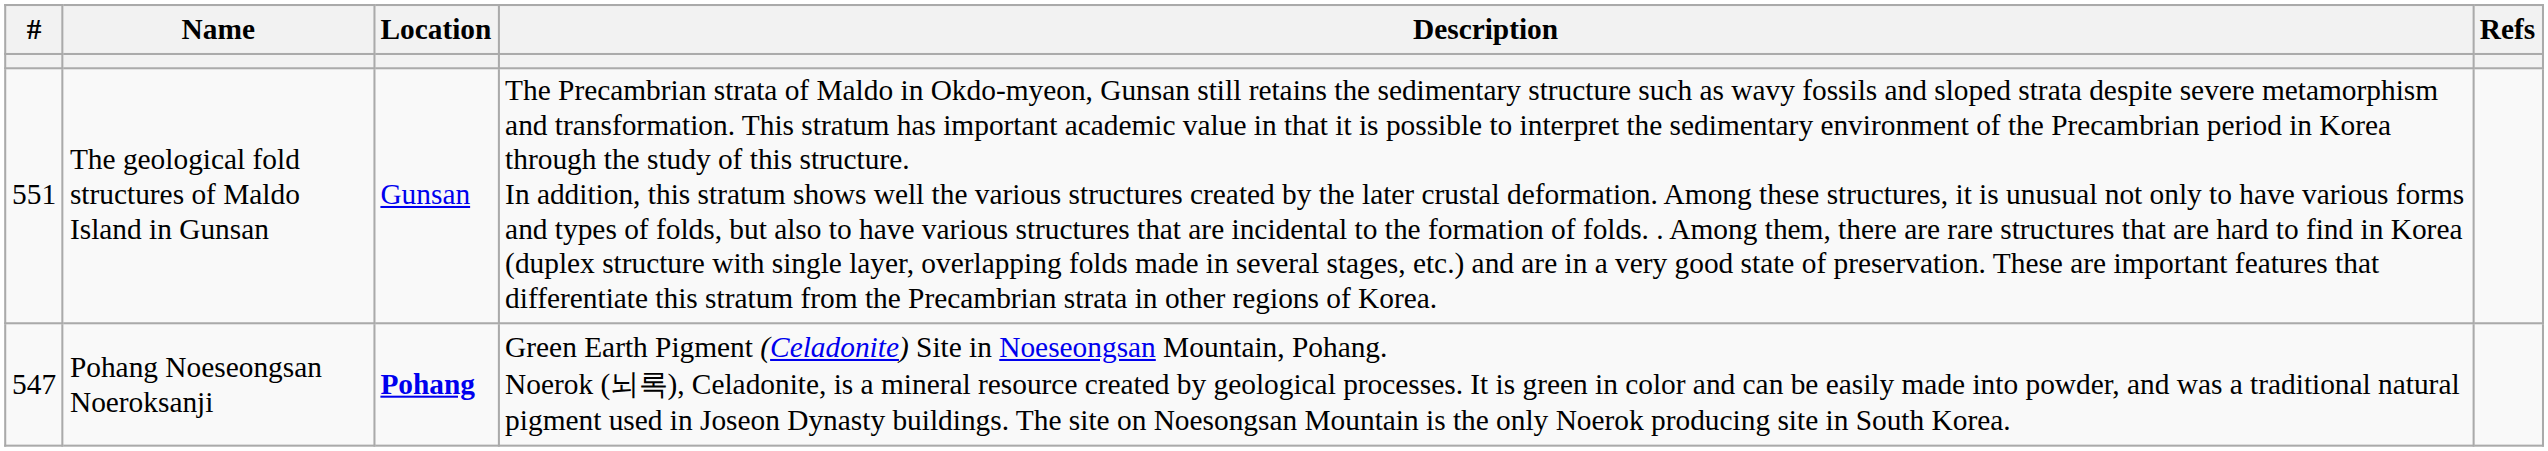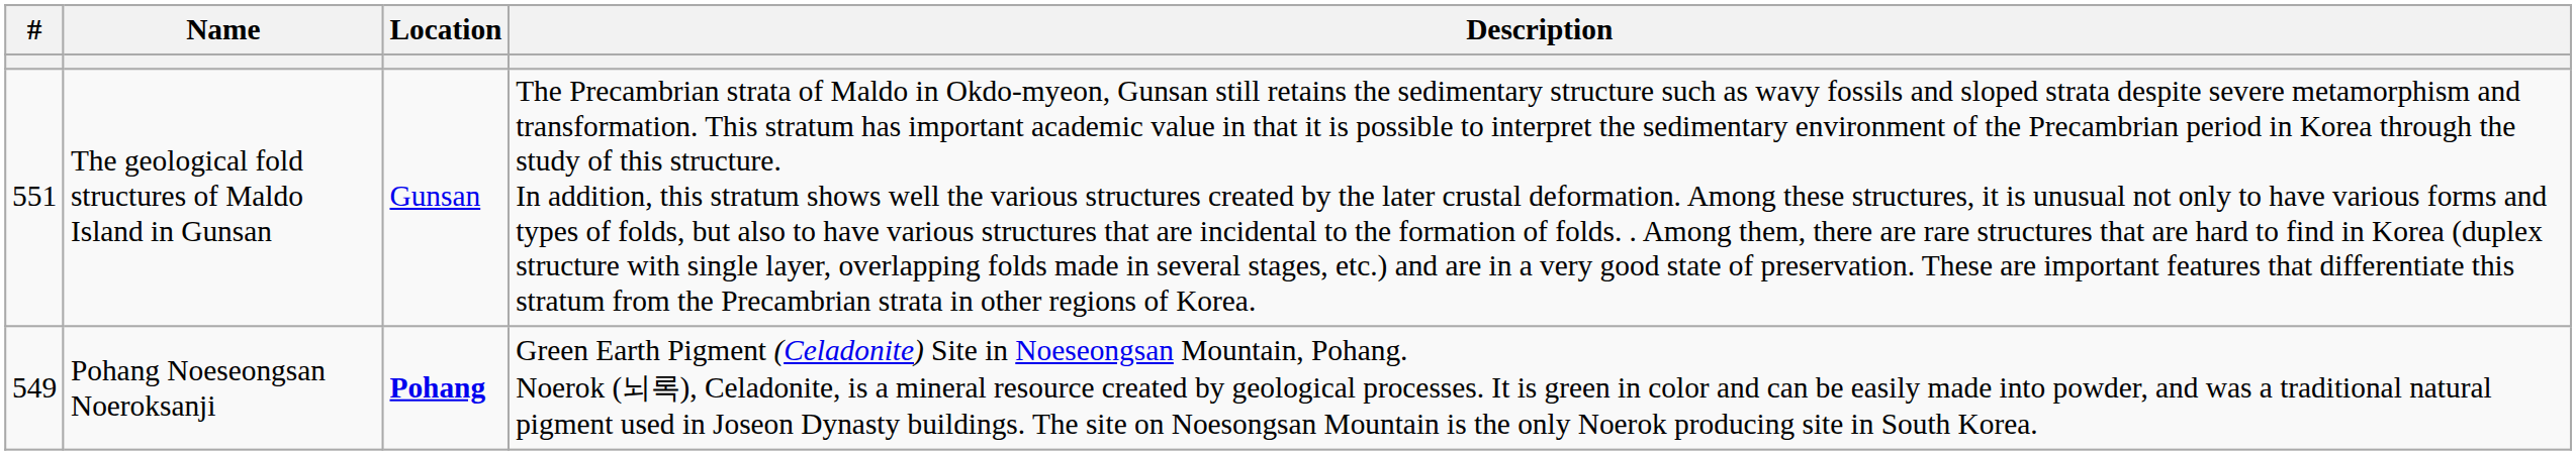 <table class="wikitable sortable" style="margin-left: 5px; font-size: 90%;">
 <tr>
 <th align="center">#</th>
 <th align="center">Name</th>
 <th align="center">Location</th>
 <th align="center">Description</th>
-<th align="center">Refs</th>
 </tr>
 <tr>
-<th></th>
 <th></th>
 <th></th>
 <th></th>
 <th></th>
 </tr>
 <tr>
 <td>551</td>
 <td>The geological fold structures of Maldo Island in Gunsan</td>
 <td><a href='#'>Gunsan</a></td>
 <td>The Precambrian strata of Maldo in Okdo-myeon, Gunsan still retains the sedimentary structure such as wavy fossils and sloped strata despite severe metamorphism and transformation. This stratum has important academic value in that it is possible to interpret the sedimentary environment of the Precambrian period in Korea through the study of this structure.<br>In addition, this stratum shows well the various structures created by the later crustal deformation. Among these structures, it is unusual not only to have various forms and types of folds, but also to have various structures that are incidental to the formation of folds. . Among them, there are rare structures that are hard to find in Korea (duplex structure with single layer, overlapping folds made in several stages, etc.) and are in a very good state of preservation. These are important features that differentiate this stratum from the Precambrian strata in other regions of Korea.</td>
-<td></td>
 </tr>
 <tr>
-<td>547</td>
+<td>549</td>
 <td>Pohang Noeseongsan Noeroksanji</td>
 <td><strong><a href='#'>Pohang</a></strong></td>
 <td>Green Earth Pigment <em>(<a href='#'>Celadonite</a>)</em> Site in <a href='#'>Noeseongsan</a> Mountain, Pohang.<br>Noerok (뇌록), Celadonite, is a mineral resource created by geological processes. It is green in color and can be easily made into powder,  and was a traditional natural pigment used in Joseon Dynasty buildings. The site on Noesongsan Mountain is the only Noerok producing site in South Korea.</td>
-<td></td>
 </tr>
 </table>
